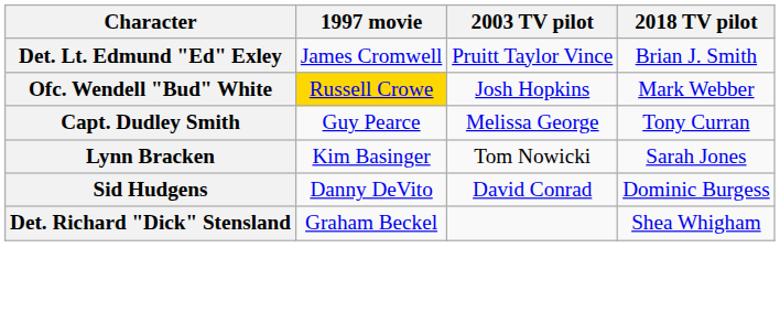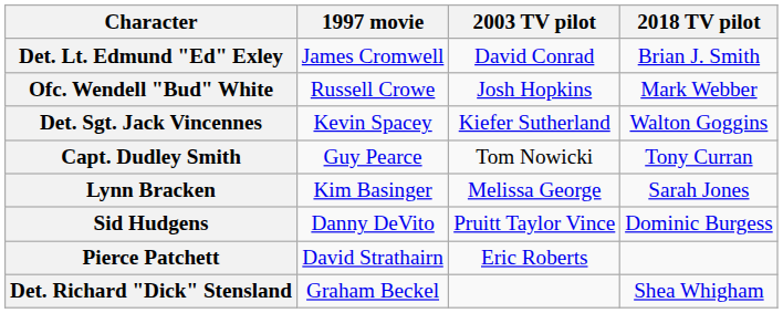 <table class="wikitable" style="text-align:center">
 <tr>
 <th>Character</th>
 <th>1997 movie</th>
 <th>2003 TV pilot</th>
 <th>2018 TV pilot</th>
 </tr>
 <tr>
 <th>Det. Lt. Edmund "Ed" Exley</th>
 <td><a href='#'>James Cromwell</a></td>
-<td><a href='#'>Pruitt Taylor Vince</a></td>
+<td><a href='#'>David Conrad</a></td>
 <td><a href='#'>Brian J. Smith</a></td>
 </tr>
 <tr>
 <th>Ofc. Wendell "Bud" White</th>
-<td style="background: gold;"><a href='#'>Russell Crowe</a></td>
+<td><a href='#'>Russell Crowe</a></td>
 <td><a href='#'>Josh Hopkins</a></td>
 <td><a href='#'>Mark Webber</a></td>
 </tr>
 <tr>
+<th>Det. Sgt. Jack Vincennes</th>
+<td><a href='#'>Kevin Spacey</a></td>
+<td><a href='#'>Kiefer Sutherland</a></td>
+<td><a href='#'>Walton Goggins</a></td>
+</tr>
+<tr>
 <th>Capt. Dudley Smith</th>
 <td><a href='#'>Guy Pearce</a></td>
-<td><a href='#'>Melissa George</a></td>
+<td>Tom Nowicki</td>
 <td><a href='#'>Tony Curran</a></td>
 </tr>
 <tr>
 <th>Lynn Bracken</th>
 <td><a href='#'>Kim Basinger</a></td>
-<td>Tom Nowicki</td>
+<td><a href='#'>Melissa George</a></td>
 <td><a href='#'>Sarah Jones</a></td>
 </tr>
 <tr>
 <th>Sid Hudgens</th>
 <td><a href='#'>Danny DeVito</a></td>
-<td><a href='#'>David Conrad</a></td>
+<td><a href='#'>Pruitt Taylor Vince</a></td>
 <td><a href='#'>Dominic Burgess</a></td>
+</tr>
+<tr>
+<th>Pierce Patchett</th>
+<td><a href='#'>David Strathairn</a></td>
+<td><a href='#'>Eric Roberts</a></td>
+<td></td>
 </tr>
 <tr>
 <th>Det. Richard "Dick" Stensland</th>
 <td><a href='#'>Graham Beckel</a></td>
 <td></td>
 <td><a href='#'>Shea Whigham</a></td>
 </tr>
 </table>
